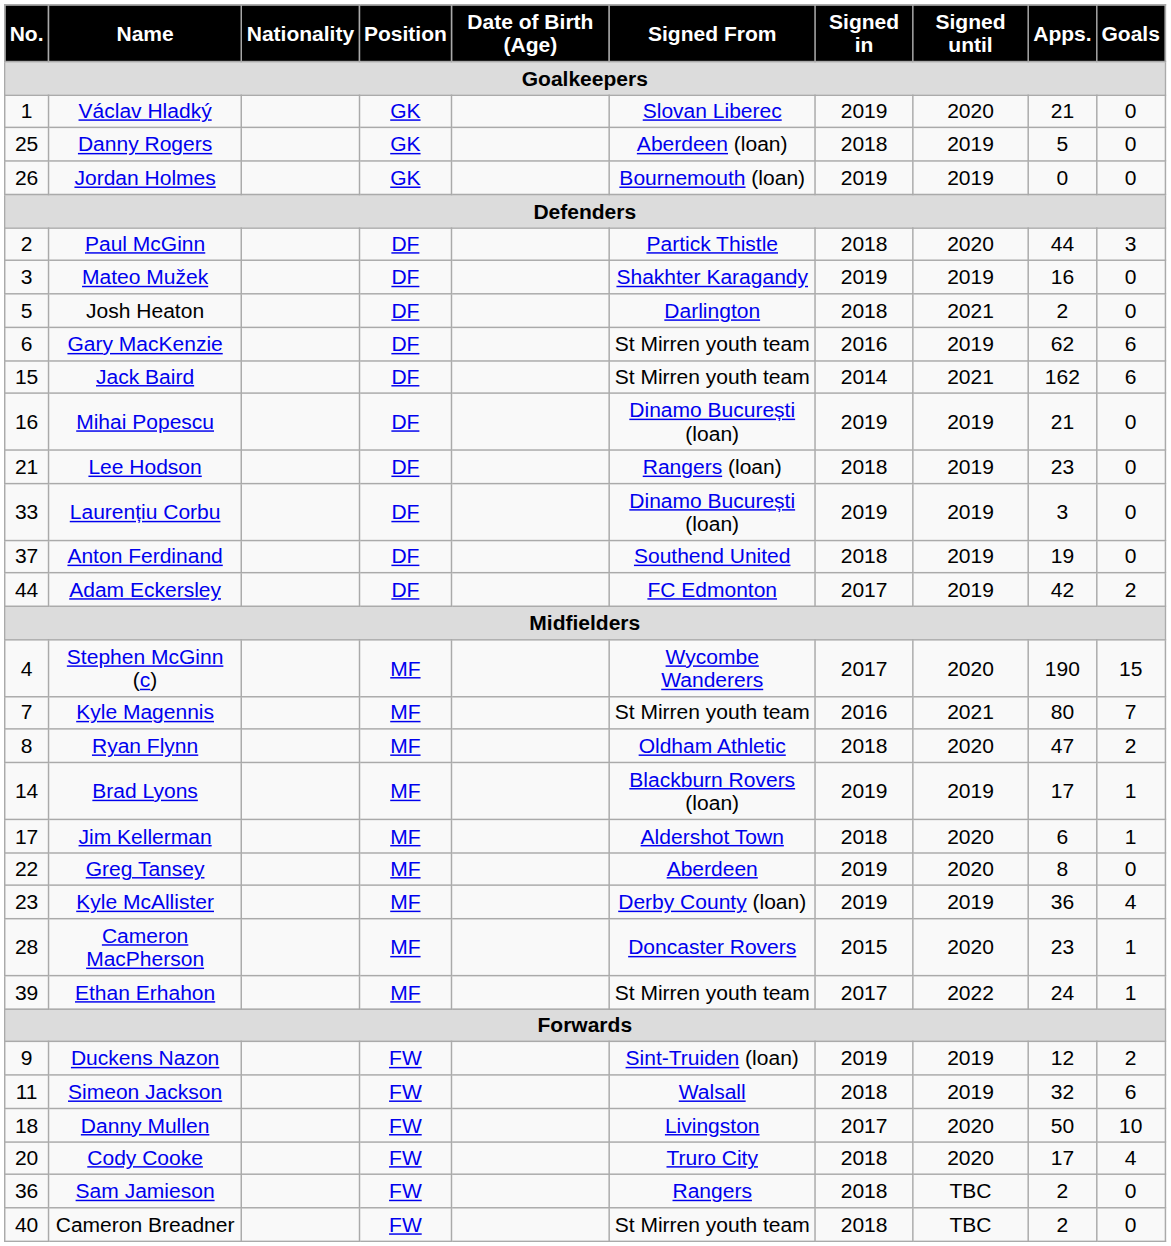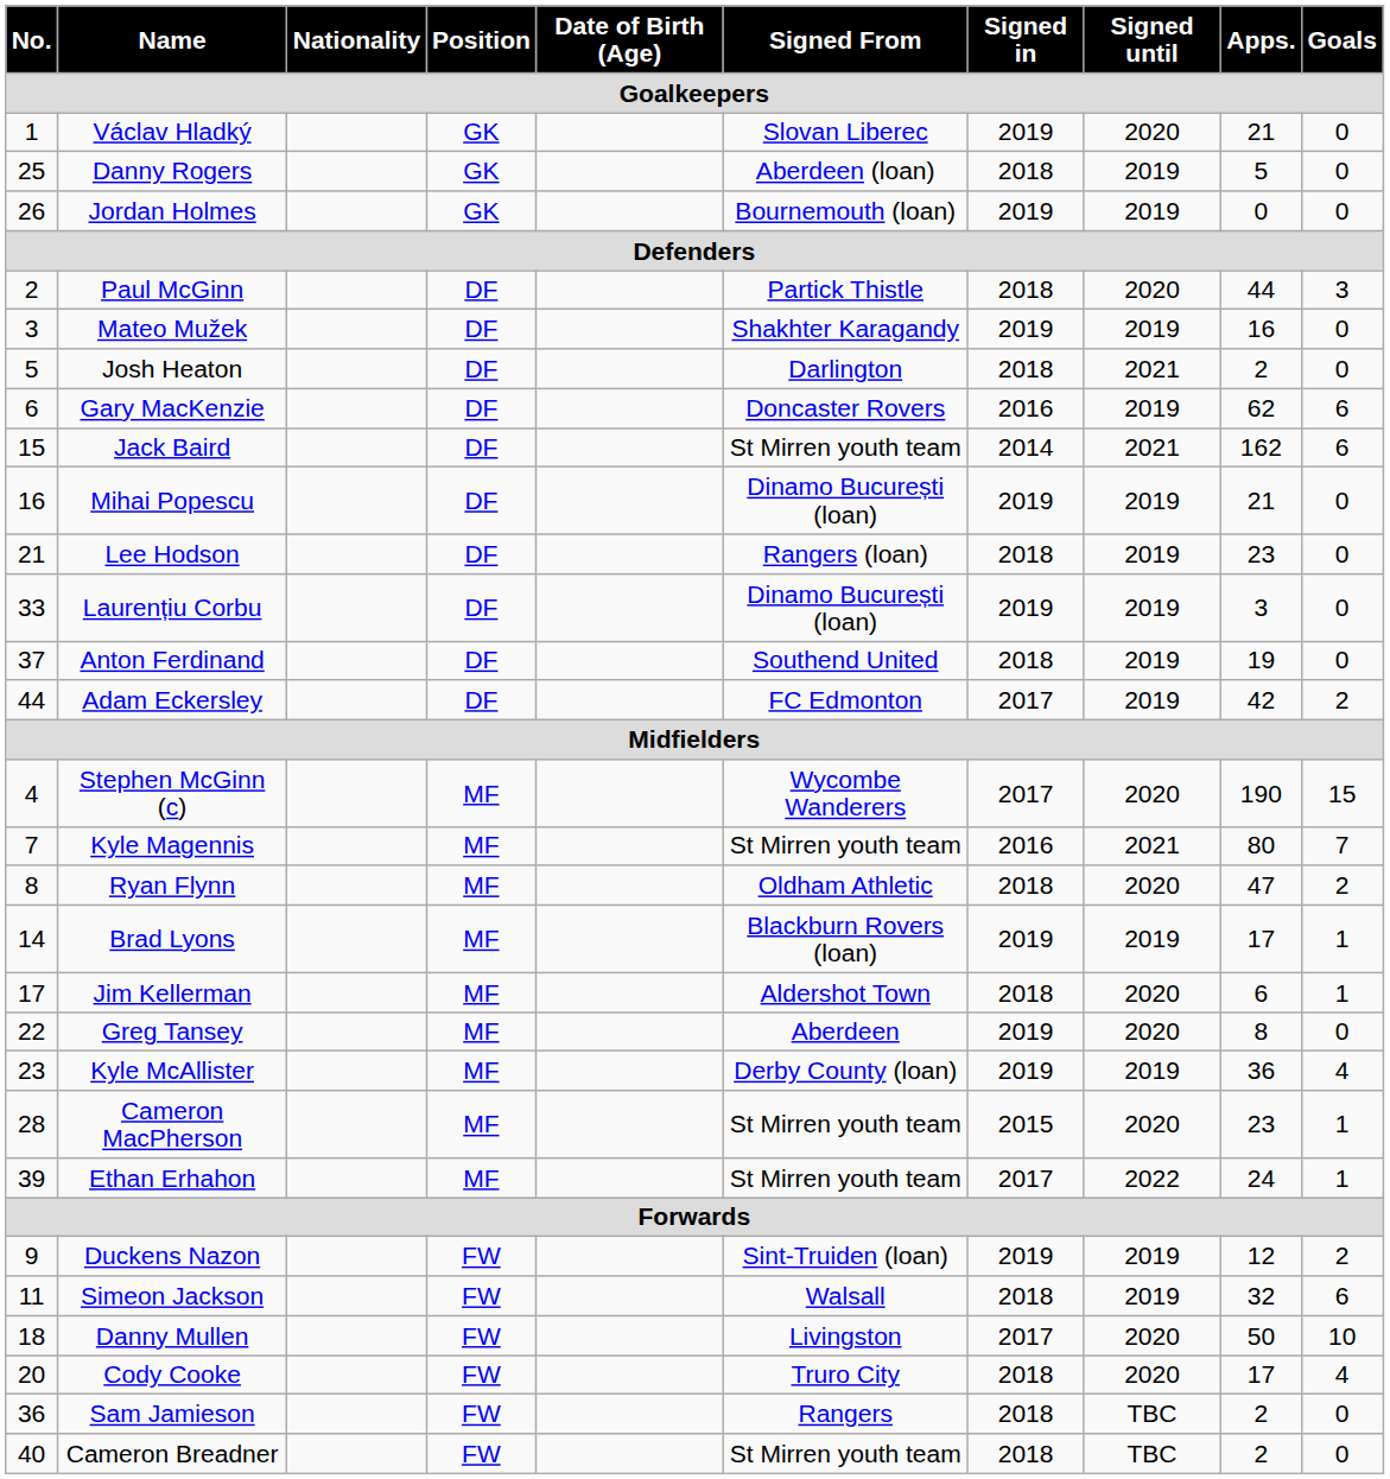 <table class="wikitable"  style="text-align:center; font-size:90%; width:90%;">
 <tr>
 <th style="background:#000000; color:white; text-align:center;">No.</th>
 <th style="background:#000000; color:white; text-align:center;">Name</th>
 <th style="background:#000000; color:white; text-align:center;">Nationality</th>
 <th style="background:#000000; color:white; text-align:center;">Position</th>
 <th style="background:#000000; color:white; text-align:center;">Date of Birth (Age)</th>
 <th style="background:#000000; color:white; text-align:center;">Signed From</th>
 <th style="background:#000000; color:white; text-align:center;">Signed in</th>
 <th style="background:#000000; color:white; text-align:center;">Signed until</th>
 <th style="background:#000000; color:white; text-align:center;">Apps.</th>
 <th style="background:#000000; color:white; text-align:center;">Goals</th>
 </tr>
 <tr>
 <th colspan="10" style="background:#dcdcdc; text-align:center;">Goalkeepers</th>
 </tr>
 <tr>
 <td>1</td>
 <td><a href='#'>Václav Hladký</a></td>
 <td></td>
 <td><a href='#'>GK</a></td>
 <td></td>
 <td><a href='#'>Slovan Liberec</a></td>
 <td>2019</td>
 <td>2020</td>
 <td>21</td>
 <td>0</td>
 </tr>
 <tr>
 <td>25</td>
 <td><a href='#'>Danny Rogers</a></td>
 <td></td>
 <td><a href='#'>GK</a></td>
 <td></td>
 <td><a href='#'>Aberdeen</a> (loan)</td>
 <td>2018</td>
 <td>2019</td>
 <td>5</td>
 <td>0</td>
 </tr>
 <tr>
 <td>26</td>
 <td><a href='#'>Jordan Holmes</a></td>
 <td></td>
 <td><a href='#'>GK</a></td>
 <td></td>
 <td><a href='#'>Bournemouth</a> (loan)</td>
 <td>2019</td>
 <td>2019</td>
 <td>0</td>
 <td>0</td>
 </tr>
 <tr>
 <th colspan="10" style="background:#dcdcdc; text-align:center;">Defenders</th>
 </tr>
 <tr>
 <td>2</td>
 <td><a href='#'>Paul McGinn</a></td>
 <td></td>
 <td><a href='#'>DF</a></td>
 <td></td>
 <td><a href='#'>Partick Thistle</a></td>
 <td>2018</td>
 <td>2020</td>
 <td>44</td>
 <td>3</td>
 </tr>
 <tr>
 <td>3</td>
 <td><a href='#'>Mateo Mužek</a></td>
 <td></td>
 <td><a href='#'>DF</a></td>
 <td></td>
 <td><a href='#'>Shakhter Karagandy</a></td>
 <td>2019</td>
 <td>2019</td>
 <td>16</td>
 <td>0</td>
 </tr>
 <tr>
 <td>5</td>
 <td>Josh Heaton</td>
 <td></td>
 <td><a href='#'>DF</a></td>
 <td></td>
 <td><a href='#'>Darlington</a></td>
 <td>2018</td>
 <td>2021</td>
 <td>2</td>
 <td>0</td>
 </tr>
 <tr>
 <td>6</td>
 <td><a href='#'>Gary MacKenzie</a></td>
 <td></td>
 <td><a href='#'>DF</a></td>
 <td></td>
-<td>St Mirren youth team</td>
+<td><a href='#'>Doncaster Rovers</a></td>
 <td>2016</td>
 <td>2019</td>
 <td>62</td>
 <td>6</td>
 </tr>
 <tr>
 <td>15</td>
 <td><a href='#'>Jack Baird</a></td>
 <td></td>
 <td><a href='#'>DF</a></td>
 <td></td>
 <td>St Mirren youth team</td>
 <td>2014</td>
 <td>2021</td>
 <td>162</td>
 <td>6</td>
 </tr>
 <tr>
 <td>16</td>
 <td><a href='#'>Mihai Popescu</a></td>
 <td></td>
 <td><a href='#'>DF</a></td>
 <td></td>
 <td><a href='#'>Dinamo București</a> (loan)</td>
 <td>2019</td>
 <td>2019</td>
 <td>21</td>
 <td>0</td>
 </tr>
 <tr>
 <td>21</td>
 <td><a href='#'>Lee Hodson</a></td>
 <td></td>
 <td><a href='#'>DF</a></td>
 <td></td>
 <td><a href='#'>Rangers</a> (loan)</td>
 <td>2018</td>
 <td>2019</td>
 <td>23</td>
 <td>0</td>
 </tr>
 <tr>
 <td>33</td>
 <td><a href='#'>Laurențiu Corbu</a></td>
 <td></td>
 <td><a href='#'>DF</a></td>
 <td></td>
 <td><a href='#'>Dinamo București</a> (loan)</td>
 <td>2019</td>
 <td>2019</td>
 <td>3</td>
 <td>0</td>
 </tr>
 <tr>
 <td>37</td>
 <td><a href='#'>Anton Ferdinand</a></td>
 <td></td>
 <td><a href='#'>DF</a></td>
 <td></td>
 <td><a href='#'>Southend United</a></td>
 <td>2018</td>
 <td>2019</td>
 <td>19</td>
 <td>0</td>
 </tr>
 <tr>
 <td>44</td>
 <td><a href='#'>Adam Eckersley</a></td>
 <td></td>
 <td><a href='#'>DF</a></td>
 <td></td>
 <td><a href='#'>FC Edmonton</a></td>
 <td>2017</td>
 <td>2019</td>
 <td>42</td>
 <td>2</td>
 </tr>
 <tr>
 <th colspan="10" style="background:#dcdcdc; text-align:center;">Midfielders</th>
 </tr>
 <tr>
 <td>4</td>
 <td><a href='#'>Stephen McGinn</a> (<a href='#'>c</a>)</td>
 <td></td>
 <td><a href='#'>MF</a></td>
 <td></td>
 <td><a href='#'>Wycombe Wanderers</a></td>
 <td>2017</td>
 <td>2020</td>
 <td>190</td>
 <td>15</td>
 </tr>
 <tr>
 <td>7</td>
 <td><a href='#'>Kyle Magennis</a></td>
 <td></td>
 <td><a href='#'>MF</a></td>
 <td></td>
 <td>St Mirren youth team</td>
 <td>2016</td>
 <td>2021</td>
 <td>80</td>
 <td>7</td>
 </tr>
 <tr>
 <td>8</td>
 <td><a href='#'>Ryan Flynn</a></td>
 <td></td>
 <td><a href='#'>MF</a></td>
 <td></td>
 <td><a href='#'>Oldham Athletic</a></td>
 <td>2018</td>
 <td>2020</td>
 <td>47</td>
 <td>2</td>
 </tr>
 <tr>
 <td>14</td>
 <td><a href='#'>Brad Lyons</a></td>
 <td></td>
 <td><a href='#'>MF</a></td>
 <td></td>
 <td><a href='#'>Blackburn Rovers</a> (loan)</td>
 <td>2019</td>
 <td>2019</td>
 <td>17</td>
 <td>1</td>
 </tr>
 <tr>
 <td>17</td>
 <td><a href='#'>Jim Kellerman</a></td>
 <td></td>
 <td><a href='#'>MF</a></td>
 <td></td>
 <td><a href='#'>Aldershot Town</a></td>
 <td>2018</td>
 <td>2020</td>
 <td>6</td>
 <td>1</td>
 </tr>
 <tr>
 <td>22</td>
 <td><a href='#'>Greg Tansey</a></td>
 <td></td>
 <td><a href='#'>MF</a></td>
 <td></td>
 <td><a href='#'>Aberdeen</a></td>
 <td>2019</td>
 <td>2020</td>
 <td>8</td>
 <td>0</td>
 </tr>
 <tr>
 <td>23</td>
 <td><a href='#'>Kyle McAllister</a></td>
 <td></td>
 <td><a href='#'>MF</a></td>
 <td></td>
 <td><a href='#'>Derby County</a> (loan)</td>
 <td>2019</td>
 <td>2019</td>
 <td>36</td>
 <td>4</td>
 </tr>
 <tr>
 <td>28</td>
 <td><a href='#'>Cameron MacPherson</a></td>
 <td></td>
 <td><a href='#'>MF</a></td>
 <td></td>
-<td><a href='#'>Doncaster Rovers</a></td>
+<td>St Mirren youth team</td>
 <td>2015</td>
 <td>2020</td>
 <td>23</td>
 <td>1</td>
 </tr>
 <tr>
 <td>39</td>
 <td><a href='#'>Ethan Erhahon</a></td>
 <td></td>
 <td><a href='#'>MF</a></td>
 <td></td>
 <td>St Mirren youth team</td>
 <td>2017</td>
 <td>2022</td>
 <td>24</td>
 <td>1</td>
 </tr>
 <tr>
 <th colspan="10" style="background:#dcdcdc; text-align:center;">Forwards</th>
 </tr>
 <tr>
 <td>9</td>
 <td><a href='#'>Duckens Nazon</a></td>
 <td></td>
 <td><a href='#'>FW</a></td>
 <td></td>
 <td><a href='#'>Sint-Truiden</a> (loan)</td>
 <td>2019</td>
 <td>2019</td>
 <td>12</td>
 <td>2</td>
 </tr>
 <tr>
 <td>11</td>
 <td><a href='#'>Simeon Jackson</a></td>
 <td></td>
 <td><a href='#'>FW</a></td>
 <td></td>
 <td><a href='#'>Walsall</a></td>
 <td>2018</td>
 <td>2019</td>
 <td>32</td>
 <td>6</td>
 </tr>
 <tr>
 <td>18</td>
 <td><a href='#'>Danny Mullen</a></td>
 <td></td>
 <td><a href='#'>FW</a></td>
 <td></td>
 <td><a href='#'>Livingston</a></td>
 <td>2017</td>
 <td>2020</td>
 <td>50</td>
 <td>10</td>
 </tr>
 <tr>
 <td>20</td>
 <td><a href='#'>Cody Cooke</a></td>
 <td></td>
 <td><a href='#'>FW</a></td>
 <td></td>
 <td><a href='#'>Truro City</a></td>
 <td>2018</td>
 <td>2020</td>
 <td>17</td>
 <td>4</td>
 </tr>
 <tr>
 <td>36</td>
 <td><a href='#'>Sam Jamieson</a></td>
 <td></td>
 <td><a href='#'>FW</a></td>
 <td></td>
 <td><a href='#'>Rangers</a></td>
 <td>2018</td>
 <td>TBC</td>
 <td>2</td>
 <td>0</td>
 </tr>
 <tr>
 <td>40</td>
 <td>Cameron Breadner</td>
 <td></td>
 <td><a href='#'>FW</a></td>
 <td></td>
 <td>St Mirren youth team</td>
 <td>2018</td>
 <td>TBC</td>
 <td>2</td>
 <td>0</td>
 </tr>
 </table>
